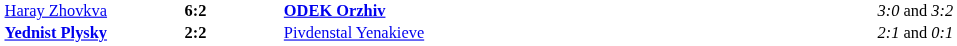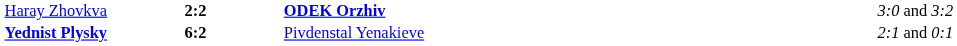 <table width=100% cellspacing=1>
 <tr>
 <th width=20%></th>
 <th width=12%></th>
 <th width=20%></th>
 <th></th>
 </tr>
 <tr style=font-size:90%>
 <td align=right><a href='#'>Haray Zhovkva</a></td>
-<td align=center><strong>6:2</strong></td>
+<td align=center><strong>2:2</strong></td>
 <td><strong><a href='#'>ODEK Orzhiv</a></strong></td>
 <td align=center><em>3:0</em> and <em>3:2</em></td>
 </tr>
 <tr style=font-size:90%>
 <td align=right><strong><a href='#'>Yednist Plysky</a></strong></td>
-<td align=center><strong>2:2</strong></td>
+<td align=center><strong>6:2</strong></td>
 <td><a href='#'>Pivdenstal Yenakieve</a></td>
 <td align=center><em>2:1</em> and <em>0:1</em></td>
 </tr>
 </table>
